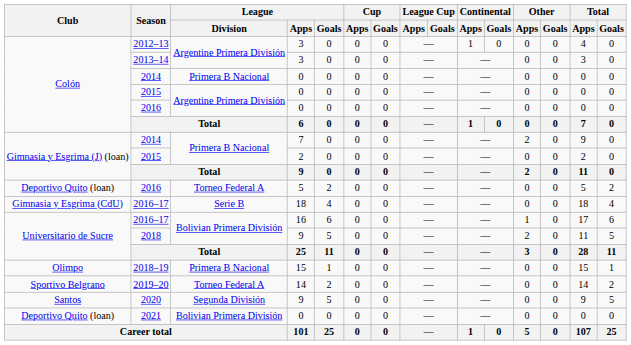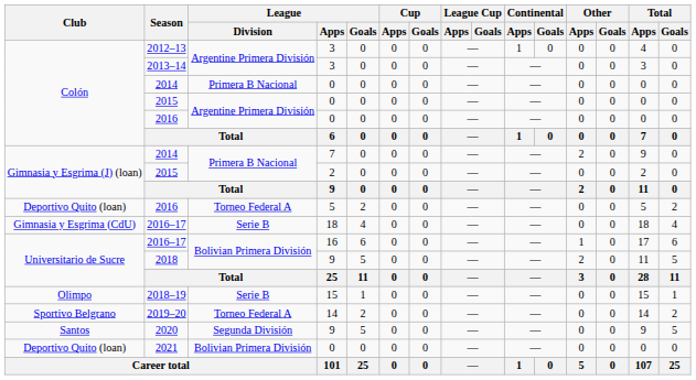 <table class="wikitable" style="text-align:center">
 <tr>
 <th rowspan="2">Club</th>
 <th rowspan="2">Season</th>
 <th colspan="3">League</th>
 <th colspan="2">Cup</th>
 <th colspan="2">League Cup</th>
 <th colspan="2">Continental</th>
 <th colspan="2">Other</th>
 <th colspan="2">Total</th>
 </tr>
 <tr>
 <th>Division</th>
 <th>Apps</th>
 <th>Goals</th>
 <th>Apps</th>
 <th>Goals</th>
 <th>Apps</th>
 <th>Goals</th>
 <th>Apps</th>
 <th>Goals</th>
 <th>Apps</th>
 <th>Goals</th>
 <th>Apps</th>
 <th>Goals</th>
 </tr>
 <tr>
 <td rowspan="6"><a href='#'>Colón</a></td>
 <td><a href='#'>2012–13</a></td>
 <td rowspan="2"><a href='#'>Argentine Primera División</a></td>
 <td>3</td>
 <td>0</td>
 <td>0</td>
 <td>0</td>
 <td colspan="2">—</td>
 <td>1</td>
 <td>0</td>
 <td>0</td>
 <td>0</td>
 <td>4</td>
 <td>0</td>
 </tr>
 <tr>
 <td><a href='#'>2013–14</a></td>
 <td>3</td>
 <td>0</td>
 <td>0</td>
 <td>0</td>
 <td colspan="2">—</td>
 <td colspan="2">—</td>
 <td>0</td>
 <td>0</td>
 <td>3</td>
 <td>0</td>
 </tr>
 <tr>
 <td><a href='#'>2014</a></td>
 <td rowspan="1"><a href='#'>Primera B Nacional</a></td>
 <td>0</td>
 <td>0</td>
 <td>0</td>
 <td>0</td>
 <td colspan="2">—</td>
 <td colspan="2">—</td>
 <td>0</td>
 <td>0</td>
 <td>0</td>
 <td>0</td>
 </tr>
 <tr>
 <td><a href='#'>2015</a></td>
 <td rowspan="2"><a href='#'>Argentine Primera División</a></td>
 <td>0</td>
 <td>0</td>
 <td>0</td>
 <td>0</td>
 <td colspan="2">—</td>
 <td colspan="2">—</td>
 <td>0</td>
 <td>0</td>
 <td>0</td>
 <td>0</td>
 </tr>
 <tr>
 <td><a href='#'>2016</a></td>
 <td>0</td>
 <td>0</td>
 <td>0</td>
 <td>0</td>
 <td colspan="2">—</td>
 <td colspan="2">—</td>
 <td>0</td>
 <td>0</td>
 <td>0</td>
 <td>0</td>
 </tr>
 <tr>
 <th colspan="2">Total</th>
 <th>6</th>
 <th>0</th>
 <th>0</th>
 <th>0</th>
 <th colspan="2">—</th>
 <th>1</th>
 <th>0</th>
 <th>0</th>
 <th>0</th>
 <th>7</th>
 <th>0</th>
 </tr>
 <tr>
 <td rowspan="3"><a href='#'>Gimnasia y Esgrima (J)</a> (loan)</td>
 <td><a href='#'>2014</a></td>
 <td rowspan="2"><a href='#'>Primera B Nacional</a></td>
 <td>7</td>
 <td>0</td>
 <td>0</td>
 <td>0</td>
 <td colspan="2">—</td>
 <td colspan="2">—</td>
 <td>2</td>
 <td>0</td>
 <td>9</td>
 <td>0</td>
 </tr>
 <tr>
 <td><a href='#'>2015</a></td>
 <td>2</td>
 <td>0</td>
 <td>0</td>
 <td>0</td>
 <td colspan="2">—</td>
 <td colspan="2">—</td>
 <td>0</td>
 <td>0</td>
 <td>2</td>
 <td>0</td>
 </tr>
 <tr>
 <th colspan="2">Total</th>
 <th>9</th>
 <th>0</th>
 <th>0</th>
 <th>0</th>
 <th colspan="2">—</th>
 <th colspan="2">—</th>
 <th>2</th>
 <th>0</th>
 <th>11</th>
 <th>0</th>
 </tr>
 <tr>
 <td rowspan="1"><a href='#'>Deportivo Quito</a> (loan)</td>
 <td><a href='#'>2016</a></td>
 <td rowspan="1"><a href='#'>Torneo Federal A</a></td>
 <td>5</td>
 <td>2</td>
 <td>0</td>
 <td>0</td>
 <td colspan="2">—</td>
 <td colspan="2">—</td>
 <td>0</td>
 <td>0</td>
 <td>5</td>
 <td>2</td>
 </tr>
 <tr>
 <td rowspan="1"><a href='#'>Gimnasia y Esgrima (CdU)</a></td>
 <td><a href='#'>2016–17</a></td>
 <td rowspan="1"><a href='#'>Serie B</a></td>
 <td>18</td>
 <td>4</td>
 <td>0</td>
 <td>0</td>
 <td colspan="2">—</td>
 <td colspan="2">—</td>
 <td>0</td>
 <td>0</td>
 <td>18</td>
 <td>4</td>
 </tr>
 <tr>
 <td rowspan="3"><a href='#'>Universitario de Sucre</a></td>
 <td><a href='#'>2016–17</a></td>
 <td rowspan="2"><a href='#'>Bolivian Primera División</a></td>
 <td>16</td>
 <td>6</td>
 <td>0</td>
 <td>0</td>
 <td colspan="2">—</td>
 <td colspan="2">—</td>
 <td>1</td>
 <td>0</td>
 <td>17</td>
 <td>6</td>
 </tr>
 <tr>
 <td><a href='#'>2018</a></td>
 <td>9</td>
 <td>5</td>
 <td>0</td>
 <td>0</td>
 <td colspan="2">—</td>
 <td colspan="2">—</td>
 <td>2</td>
 <td>0</td>
 <td>11</td>
 <td>5</td>
 </tr>
 <tr>
 <th colspan="2">Total</th>
 <th>25</th>
 <th>11</th>
 <th>0</th>
 <th>0</th>
 <th colspan="2">—</th>
 <th colspan="2">—</th>
 <th>3</th>
 <th>0</th>
 <th>28</th>
 <th>11</th>
 </tr>
 <tr>
 <td rowspan="1"><a href='#'>Olimpo</a></td>
 <td><a href='#'>2018–19</a></td>
-<td rowspan="1"><a href='#'>Primera B Nacional</a></td>
+<td rowspan="1"><a href='#'>Serie B</a></td>
 <td>15</td>
 <td>1</td>
 <td>0</td>
 <td>0</td>
 <td colspan="2">—</td>
 <td colspan="2">—</td>
 <td>0</td>
 <td>0</td>
 <td>15</td>
 <td>1</td>
 </tr>
 <tr>
 <td rowspan="1"><a href='#'>Sportivo Belgrano</a></td>
 <td><a href='#'>2019–20</a></td>
 <td rowspan="1"><a href='#'>Torneo Federal A</a></td>
 <td>14</td>
 <td>2</td>
 <td>0</td>
 <td>0</td>
 <td colspan="2">—</td>
 <td colspan="2">—</td>
 <td>0</td>
 <td>0</td>
 <td>14</td>
 <td>2</td>
 </tr>
 <tr>
 <td rowspan="1"><a href='#'>Santos</a></td>
 <td><a href='#'>2020</a></td>
 <td rowspan="1"><a href='#'>Segunda División</a></td>
 <td>9</td>
 <td>5</td>
 <td>0</td>
 <td>0</td>
 <td colspan="2">—</td>
 <td colspan="2">—</td>
 <td>0</td>
 <td>0</td>
 <td>9</td>
 <td>5</td>
 </tr>
 <tr>
 <td rowspan="1"><a href='#'>Deportivo Quito</a> (loan)</td>
 <td><a href='#'>2021</a></td>
 <td rowspan="1"><a href='#'>Bolivian Primera División</a></td>
 <td>0</td>
 <td>0</td>
 <td>0</td>
 <td>0</td>
 <td colspan="2">—</td>
 <td colspan="2">—</td>
 <td>0</td>
 <td>0</td>
 <td>0</td>
 <td>0</td>
 </tr>
 <tr>
 <th colspan="3">Career total</th>
 <th>101</th>
 <th>25</th>
 <th>0</th>
 <th>0</th>
 <th colspan="2">—</th>
 <th>1</th>
 <th>0</th>
 <th>5</th>
 <th>0</th>
 <th>107</th>
 <th>25</th>
 </tr>
 </table>
